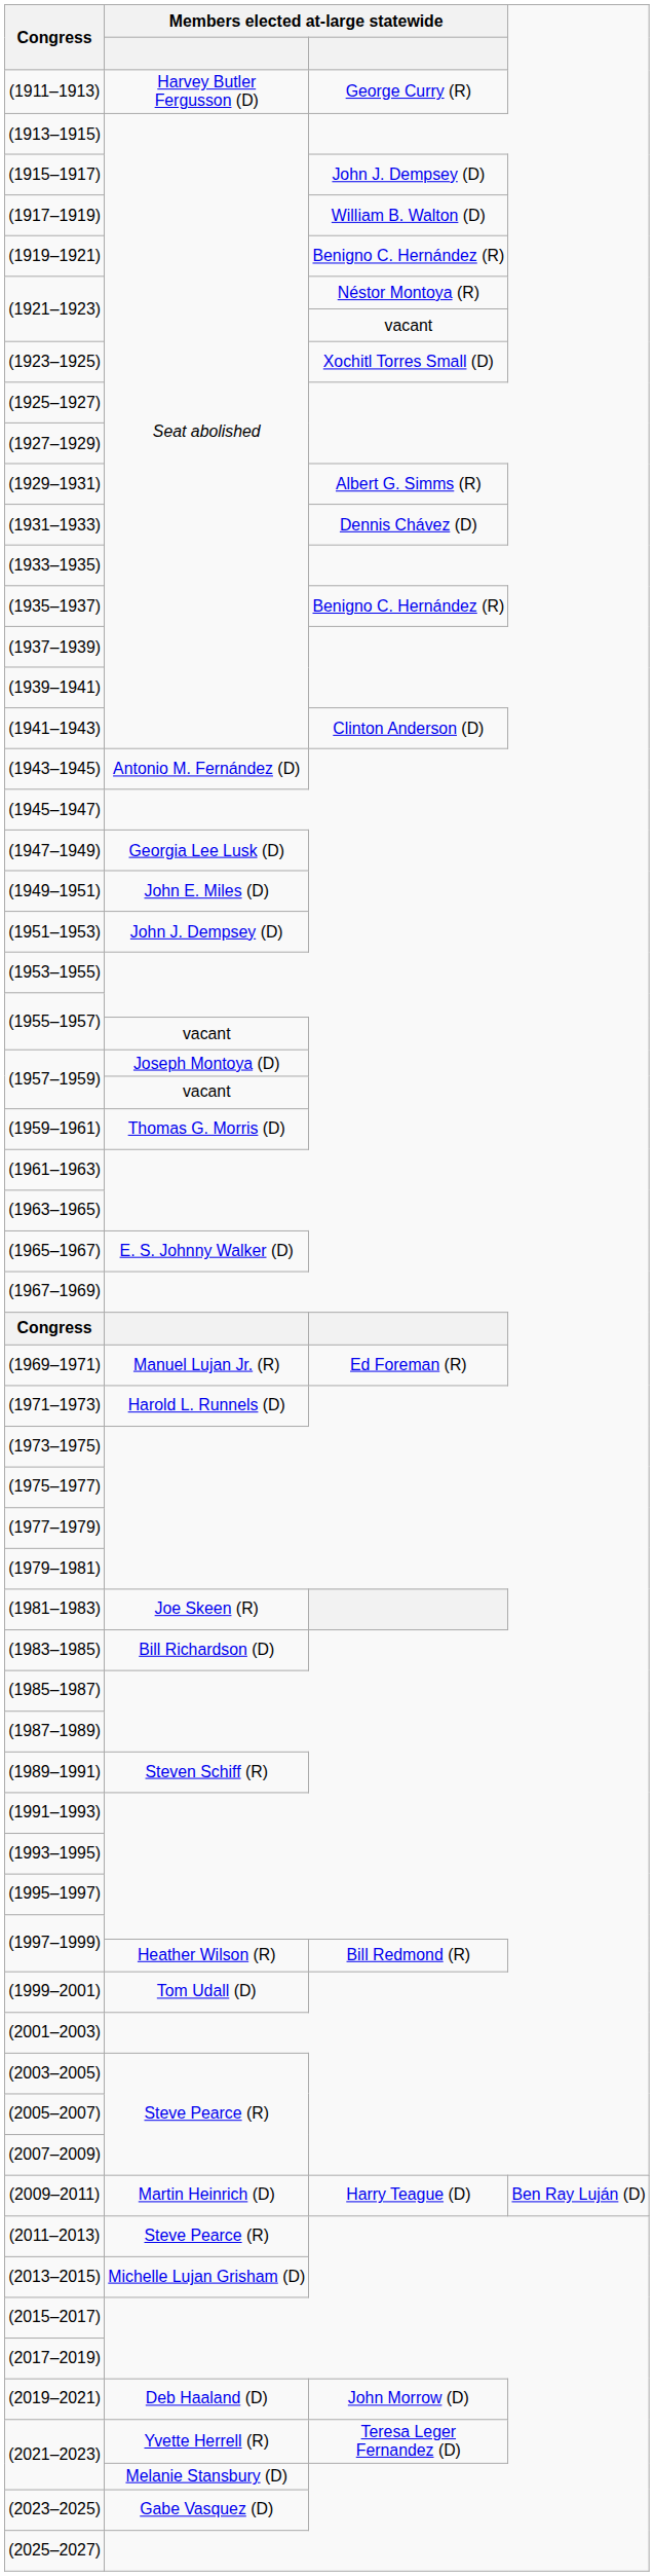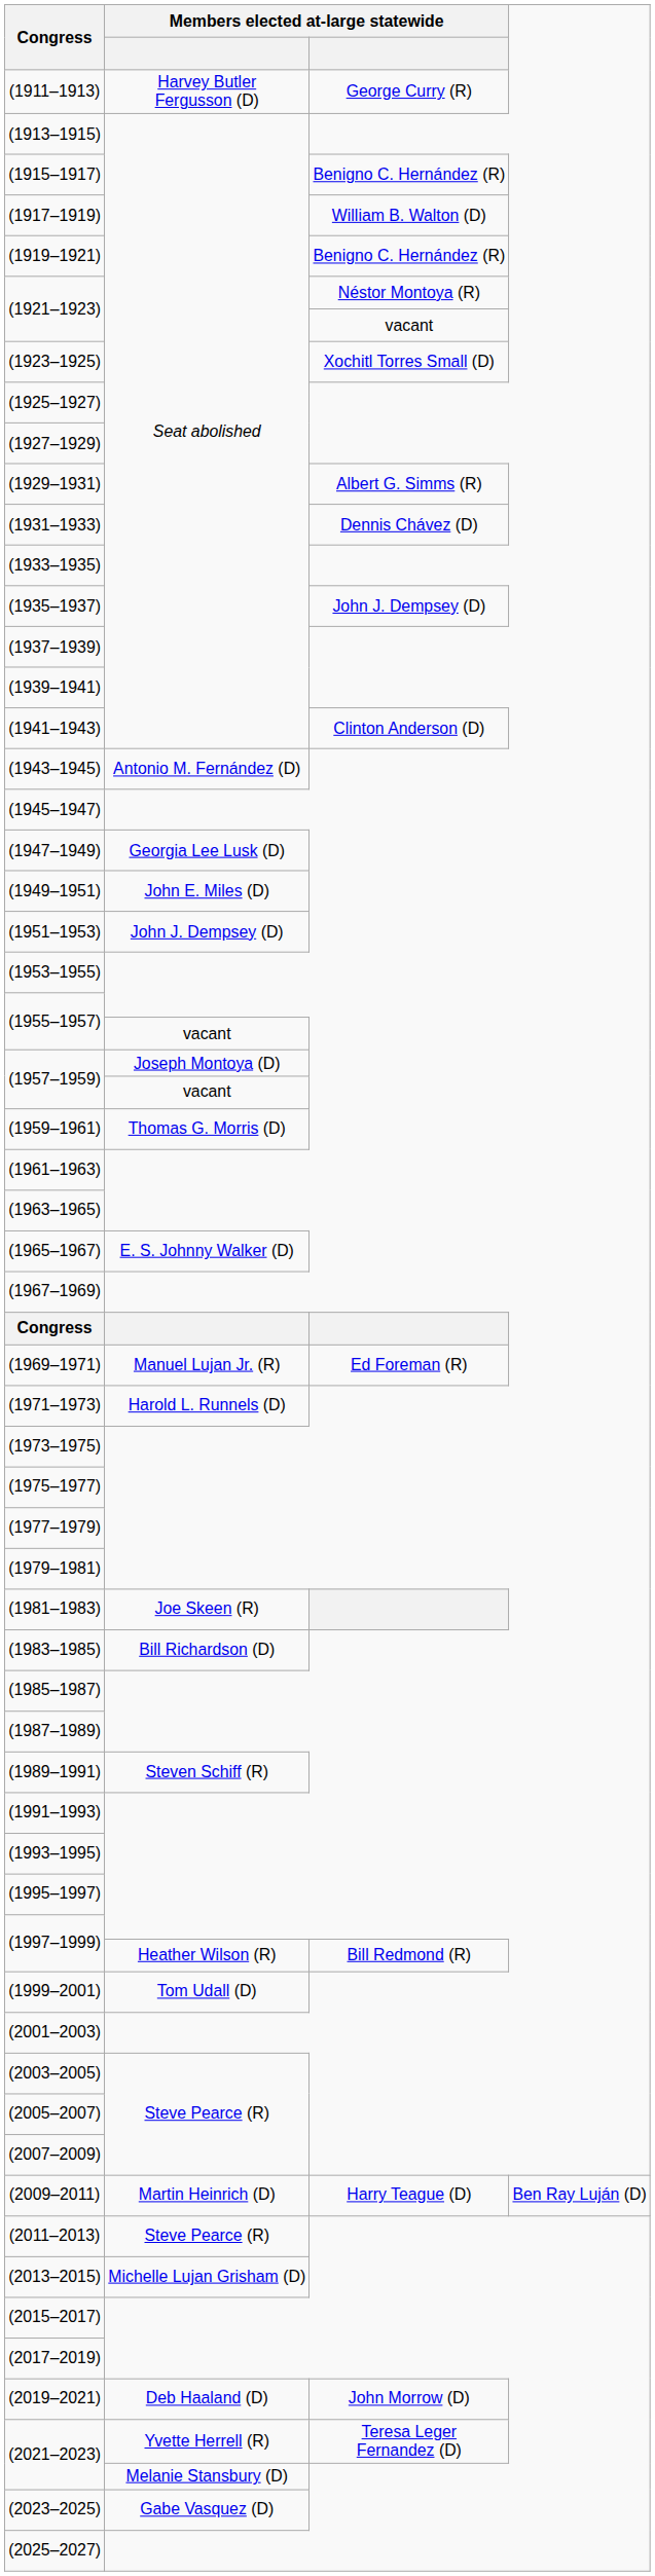 <table class=wikitable style="text-align:center">
 <tr style="height:2em">
 <th rowspan=2>Congress</th>
 <th colspan=2>Members elected at-large statewide</th>
 </tr>
 <tr style="height:2em">
 <th></th>
 <th></th>
 </tr>
 <tr style="height:2.5em">
 <td><strong></strong> (1911–1913)</td>
 <td><a href='#'>Harvey Butler<br>Fergusson</a> (D)</td>
 <td><a href='#'>George Curry</a> (R)</td>
 </tr>
 <tr style="height:2.5em">
 <td><strong></strong> (1913–1915)</td>
 <td rowspan=16><em>Seat abolished</em></td>
 </tr>
 <tr style="height:2.5em">
 <td><strong></strong> (1915–1917)</td>
-<td><a href='#'>John J. Dempsey</a> (D)</td>
+<td><a href='#'>Benigno C. Hernández</a> (R)</td>
 </tr>
 <tr style="height:2.5em">
 <td><strong></strong> (1917–1919)</td>
 <td><a href='#'>William B. Walton</a> (D)</td>
 </tr>
 <tr style="height:2.5em">
 <td><strong></strong> (1919–1921)</td>
 <td><a href='#'>Benigno C. Hernández</a> (R)</td>
 </tr>
 <tr style="height:2em">
 <td rowspan=2><strong></strong> (1921–1923)</td>
 <td><a href='#'>Néstor Montoya</a> (R)</td>
 </tr>
 <tr style="height:2em">
 <td>vacant</td>
 </tr>
 <tr style="height:2.5em">
 <td><strong></strong> (1923–1925)</td>
 <td><a href='#'>Xochitl Torres Small</a> (D)</td>
 </tr>
 <tr style="height:2.5em">
 <td><strong></strong> (1925–1927)</td>
 </tr>
 <tr style="height:2.5em">
 <td><strong></strong> (1927–1929)</td>
 </tr>
 <tr style="height:2.5em">
 <td><strong></strong> (1929–1931)</td>
 <td><a href='#'>Albert G. Simms</a> (R)</td>
 </tr>
 <tr style="height:2.5em">
 <td><strong></strong> (1931–1933)</td>
 <td><a href='#'>Dennis Chávez</a> (D)</td>
 </tr>
 <tr style="height:2.5em">
 <td><strong></strong> (1933–1935)</td>
 </tr>
 <tr style="height:2.5em">
 <td><strong></strong> (1935–1937)</td>
-<td><a href='#'>Benigno C. Hernández</a> (R)</td>
+<td><a href='#'>John J. Dempsey</a> (D)</td>
 </tr>
 <tr style="height:2.5em">
 <td><strong></strong> (1937–1939)</td>
 </tr>
 <tr style="height:2.5em">
 <td><strong></strong> (1939–1941)</td>
 </tr>
 <tr style="height:2.5em">
 <td><strong></strong> (1941–1943)</td>
 <td><a href='#'>Clinton Anderson</a> (D)</td>
 </tr>
 <tr style="height:2.5em">
 <td><strong></strong> (1943–1945)</td>
 <td><a href='#'>Antonio M. Fernández</a> (D)</td>
 </tr>
 <tr style="height:2.5em">
 <td><strong></strong> (1945–1947)</td>
 </tr>
 <tr style="height:2.5em">
 <td><strong></strong> (1947–1949)</td>
 <td><a href='#'>Georgia Lee Lusk</a> (D)</td>
 </tr>
 <tr style="height:2.5em">
 <td><strong></strong> (1949–1951)</td>
 <td><a href='#'>John E. Miles</a> (D)</td>
 </tr>
 <tr style="height:2.5em">
 <td><strong></strong> (1951–1953)</td>
 <td><a href='#'>John J. Dempsey</a> (D)</td>
 </tr>
 <tr style="height:2.5em">
 <td><strong></strong> (1953–1955)</td>
 </tr>
 <tr style="height:1.5em">
 <td rowspan=2><strong></strong> (1955–1957)</td>
 </tr>
 <tr style="height:2em">
 <td>vacant</td>
 </tr>
 <tr style="height:1.5em">
 <td rowspan=2><strong></strong> (1957–1959)</td>
 <td><a href='#'>Joseph Montoya</a> (D)</td>
 </tr>
 <tr style="height:2em">
 <td>vacant</td>
 </tr>
 <tr style="height:2.5em">
 <td><strong></strong> (1959–1961)</td>
 <td><a href='#'>Thomas G. Morris</a> (D)</td>
 </tr>
 <tr style="height:2.5em">
 <td><strong></strong> (1961–1963)</td>
 </tr>
 <tr style="height:2.5em">
 <td><strong></strong> (1963–1965)</td>
 </tr>
 <tr style="height:2.5em">
 <td><strong></strong> (1965–1967)</td>
 <td><a href='#'>E. S. Johnny Walker</a> (D)</td>
 </tr>
 <tr style="height:2.5em">
 <td><strong></strong> (1967–1969)</td>
 </tr>
 <tr style="height:2em">
 <th>Congress</th>
 <th></th>
 <th></th>
 </tr>
 <tr style="height:2.5em">
 <td><strong></strong> (1969–1971)</td>
 <td><a href='#'>Manuel Lujan Jr.</a> (R)</td>
 <td><a href='#'>Ed Foreman</a> (R)</td>
 </tr>
 <tr style="height:2.5em">
 <td><strong></strong> (1971–1973)</td>
 <td><a href='#'>Harold L. Runnels</a> (D)</td>
 </tr>
 <tr style="height:2.5em">
 <td><strong></strong> (1973–1975)</td>
 </tr>
 <tr style="height:2.5em">
 <td><strong></strong> (1975–1977)</td>
 </tr>
 <tr style="height:2.5em">
 <td><strong></strong> (1977–1979)</td>
 </tr>
 <tr style="height:2.5em">
 <td><strong></strong> (1979–1981)</td>
 </tr>
 <tr style="height:2.5em">
 <td><strong></strong> (1981–1983)</td>
 <td><a href='#'>Joe Skeen</a> (R)</td>
 <th></th>
 </tr>
 <tr style="height:2.5em">
 <td><strong></strong> (1983–1985)</td>
 <td><a href='#'>Bill Richardson</a> (D)</td>
 </tr>
 <tr style="height:2.5em">
 <td><strong></strong> (1985–1987)</td>
 </tr>
 <tr style="height:2.5em">
 <td><strong></strong> (1987–1989)</td>
 </tr>
 <tr style="height:2.5em">
 <td><strong></strong> (1989–1991)</td>
 <td><a href='#'>Steven Schiff</a> (R)</td>
 </tr>
 <tr style="height:2.5em">
 <td><strong></strong> (1991–1993)</td>
 </tr>
 <tr style="height:2.5em">
 <td><strong></strong> (1993–1995)</td>
 </tr>
 <tr style="height:2.5em">
 <td><strong></strong> (1995–1997)</td>
 </tr>
 <tr style="height:1.5em">
 <td rowspan=2><strong></strong> (1997–1999)</td>
 </tr>
 <tr style="height:2em">
 <td><a href='#'>Heather Wilson</a> (R)</td>
 <td><a href='#'>Bill Redmond</a> (R)</td>
 </tr>
 <tr style="height:2.5em">
 <td><strong></strong> (1999–2001)</td>
 <td><a href='#'>Tom Udall</a> (D)</td>
 </tr>
 <tr style="height:2.5em">
 <td><strong></strong> (2001–2003)</td>
 </tr>
 <tr style="height:2.5em">
 <td><strong></strong> (2003–2005)</td>
 <td rowspan=3 ><a href='#'>Steve Pearce</a> (R)</td>
 </tr>
 <tr style="height:2.5em">
 <td><strong></strong> (2005–2007)</td>
 </tr>
 <tr style="height:2.5em">
 <td><strong></strong> (2007–2009)</td>
 </tr>
 <tr style="height:2.5em">
 <td><strong></strong> (2009–2011)</td>
 <td><a href='#'>Martin Heinrich</a> (D)</td>
 <td><a href='#'>Harry Teague</a> (D)</td>
 <td><a href='#'>Ben Ray Luján</a> (D)</td>
 </tr>
 <tr style="height:2.5em">
 <td><strong></strong> (2011–2013)</td>
 <td><a href='#'>Steve Pearce</a> (R)</td>
 </tr>
 <tr style="height:2.5em">
 <td><strong></strong> (2013–2015)</td>
 <td><a href='#'>Michelle Lujan Grisham</a> (D)</td>
 </tr>
 <tr style="height:2.5em">
 <td><strong></strong> (2015–2017)</td>
 </tr>
 <tr style="height:2.5em">
 <td><strong></strong> (2017–2019)</td>
 </tr>
 <tr style="height:2.5em">
 <td><strong></strong> (2019–2021)</td>
 <td><a href='#'>Deb Haaland</a> (D)</td>
 <td><a href='#'>John Morrow</a> (D)</td>
 </tr>
 <tr style="height:1.5em">
 <td rowspan=2><strong></strong> (2021–2023)</td>
 <td><a href='#'>Yvette Herrell</a> (R)</td>
 <td><a href='#'>Teresa Leger<br>Fernandez</a> (D)</td>
 </tr>
 <tr style="height:1.5em">
 <td><a href='#'>Melanie Stansbury</a> (D)</td>
 </tr>
 <tr style="height:2.5em">
 <td><strong></strong> (2023–2025)</td>
 <td><a href='#'>Gabe Vasquez</a> (D)</td>
 </tr>
 <tr style="height:2.5em">
 <td><strong></strong> (2025–2027)</td>
 </tr>
 </table>
